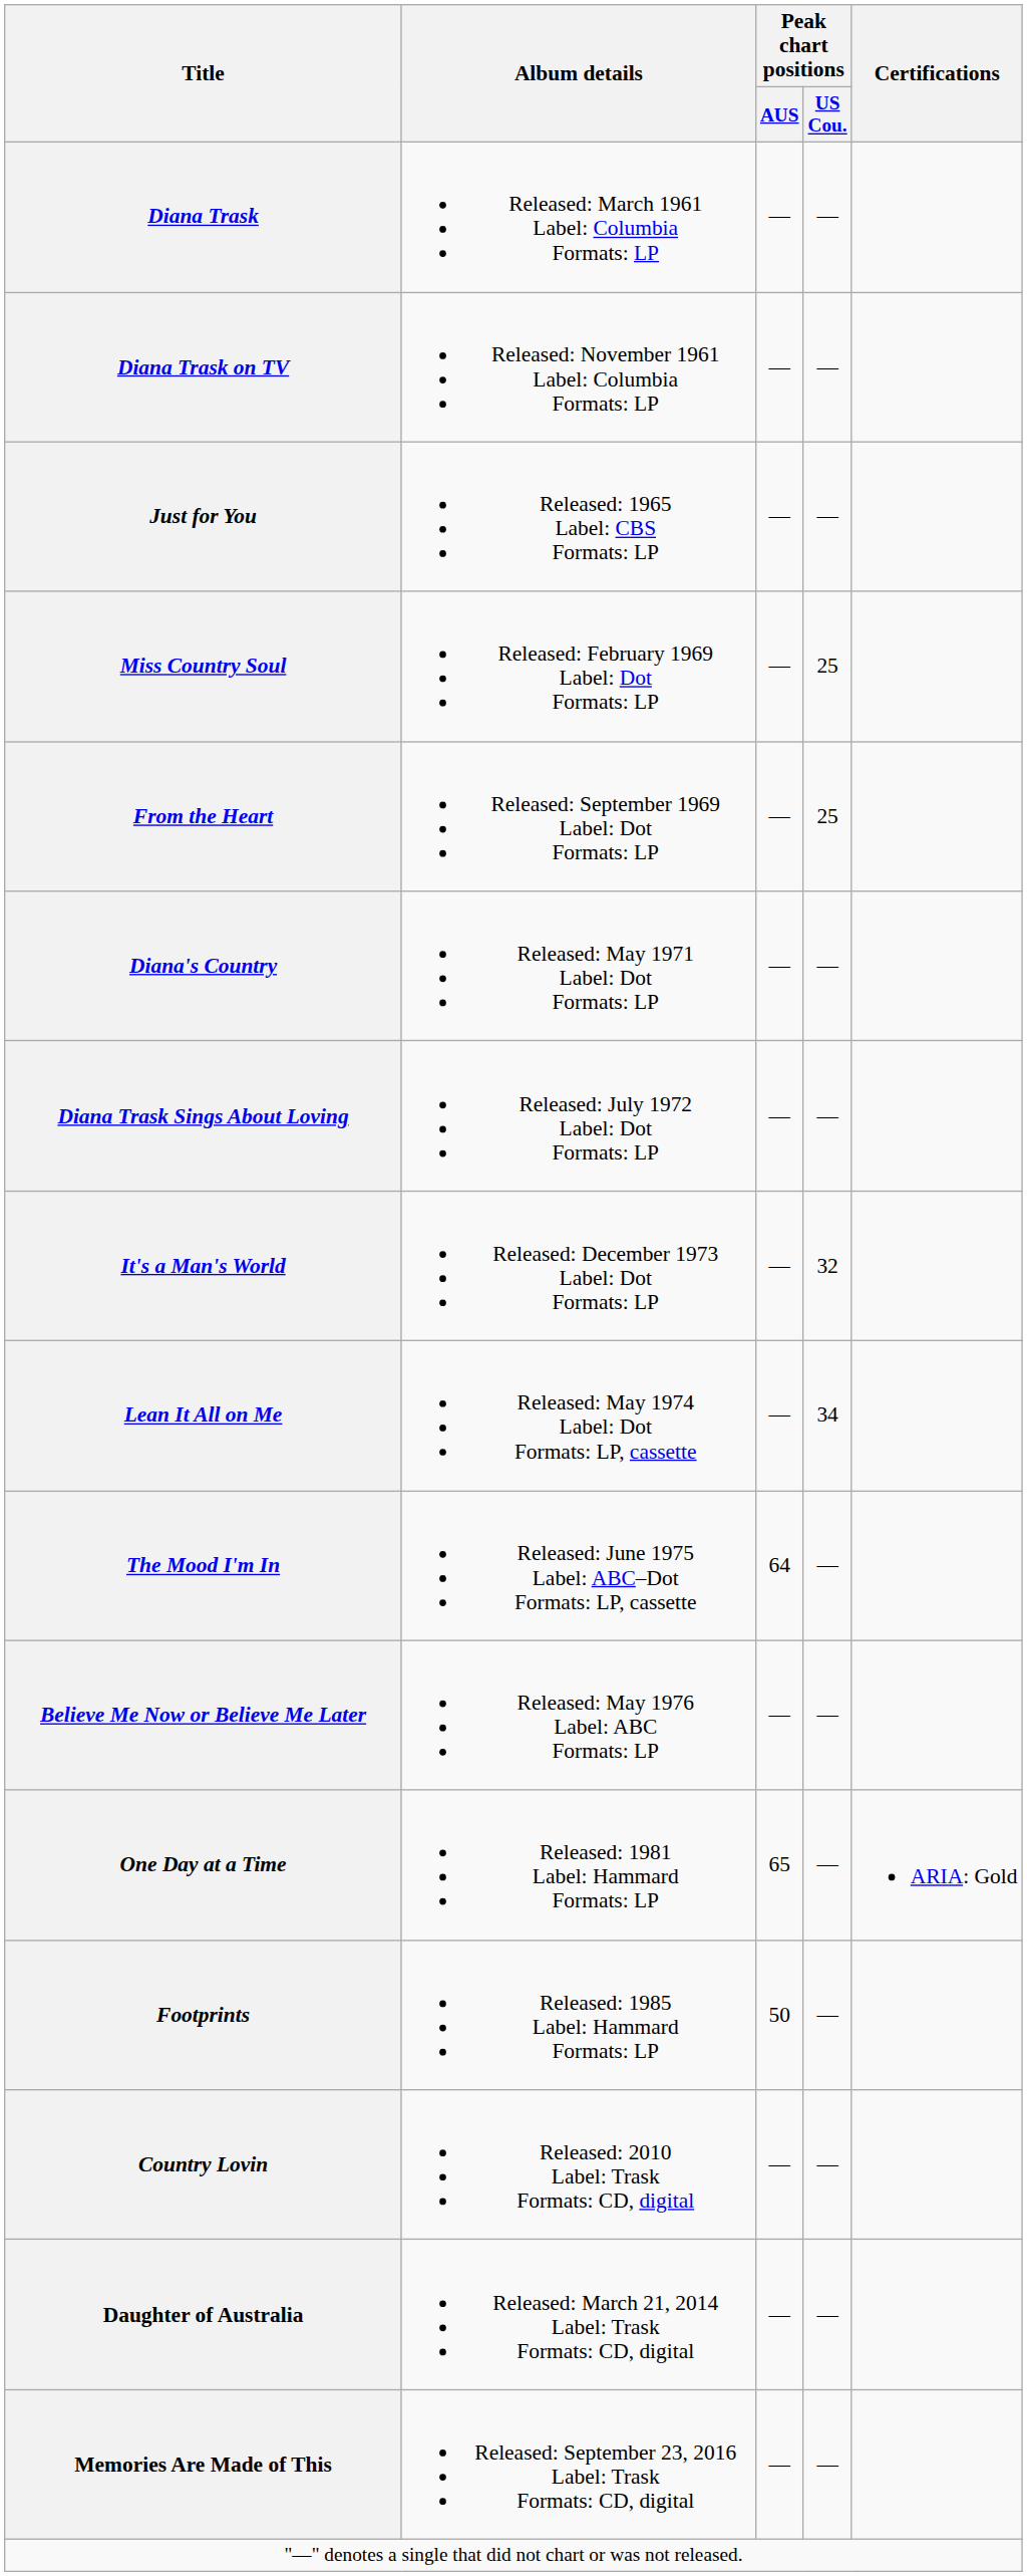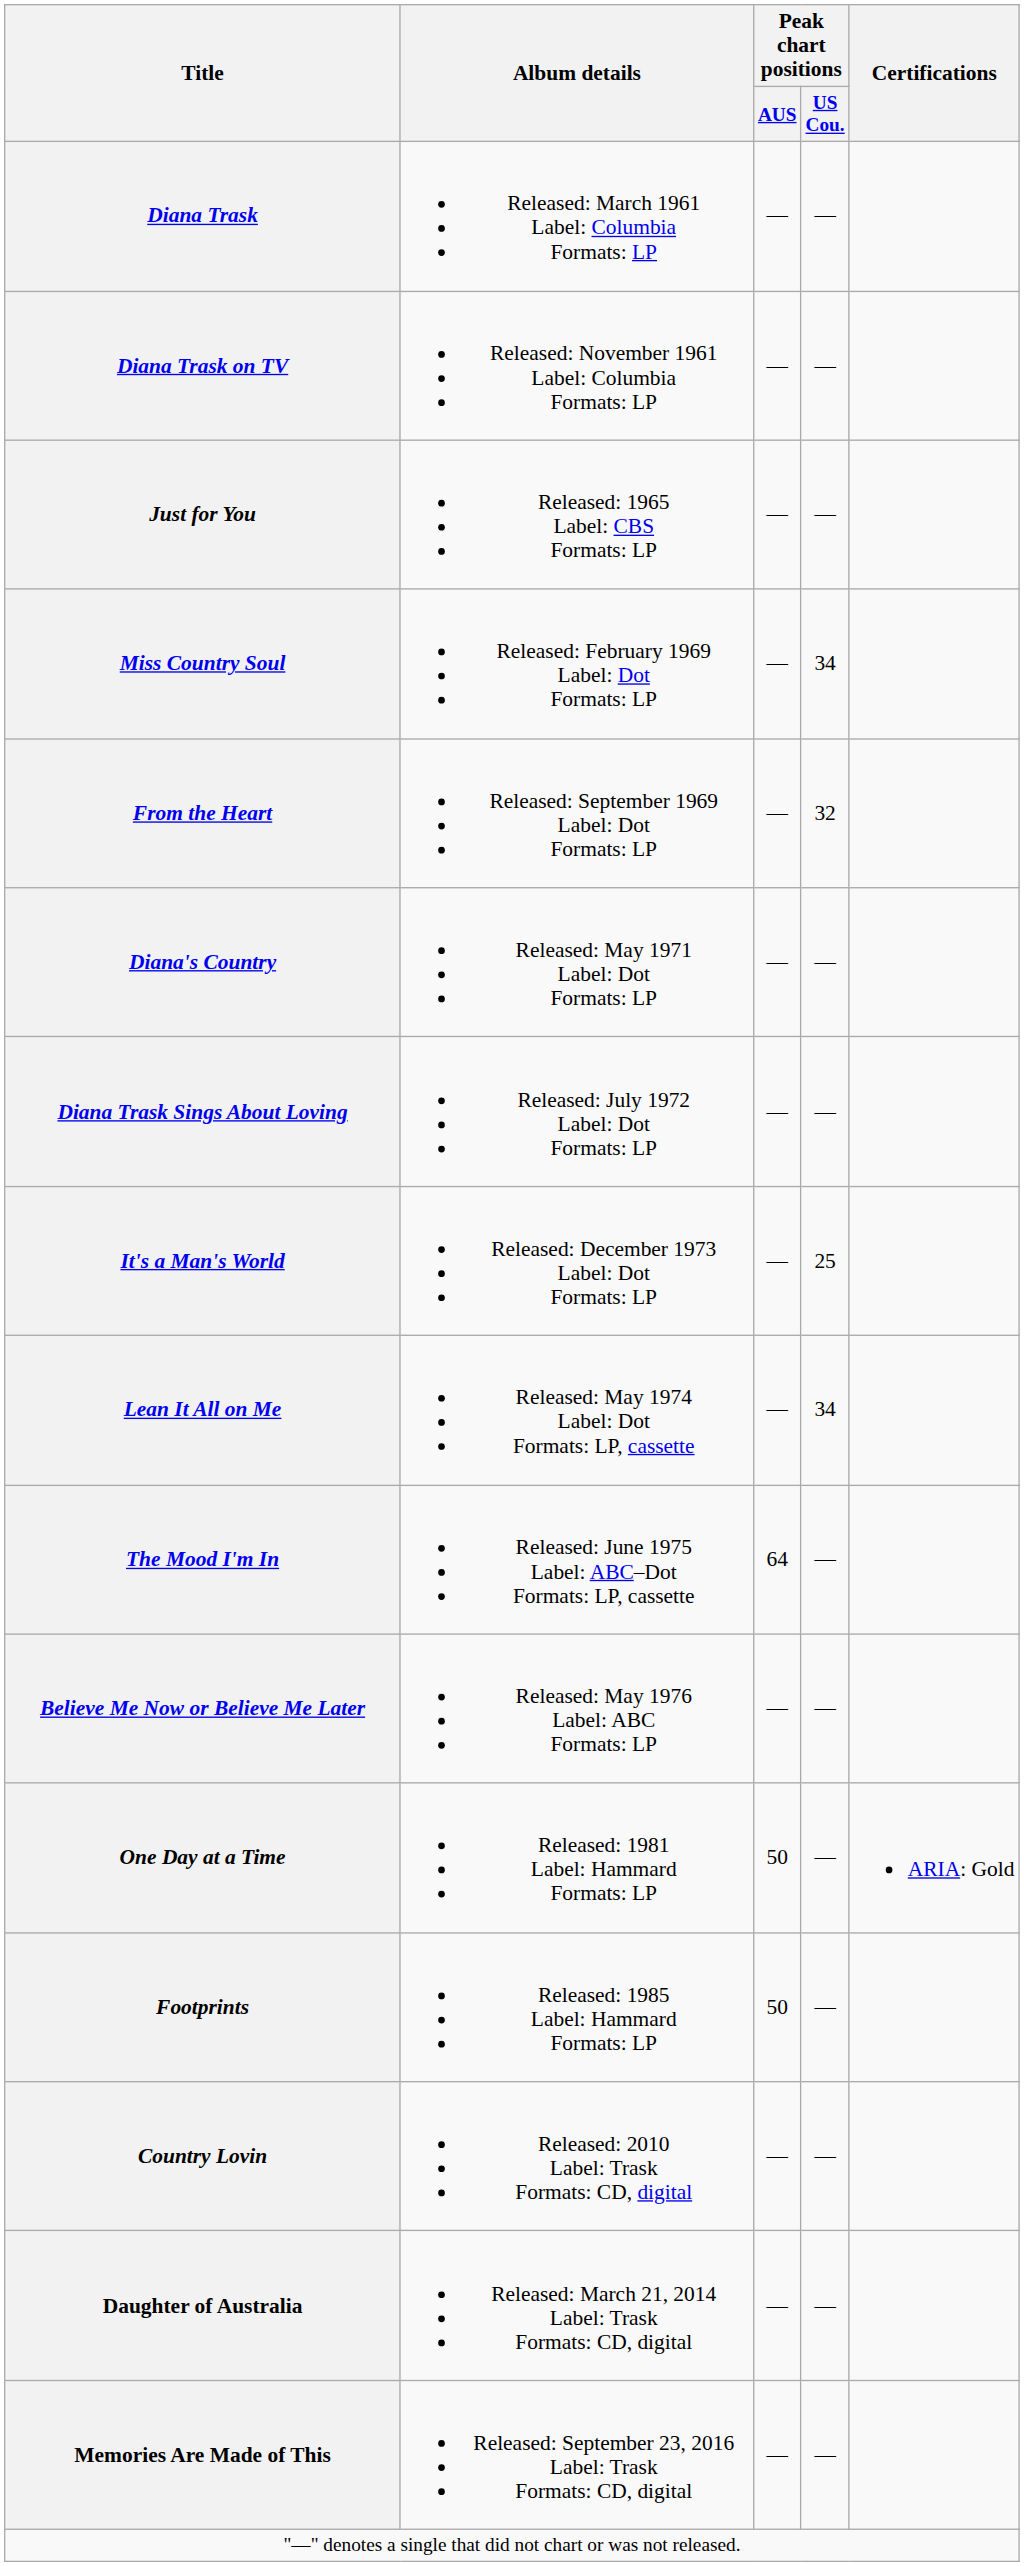 <table class="wikitable plainrowheaders" style="text-align:center;" border="1">
 <tr>
 <th scope="col" rowspan="2" style="width:18em;">Title</th>
 <th scope="col" rowspan="2" style="width:16em;">Album details</th>
 <th scope="col" colspan="2">Peak<br>chart<br>positions</th>
 <th scope="col" rowspan="2">Certifications</th>
 </tr>
 <tr>
 <th scope="col" style="width:2em;font-size:90%;"><a href='#'>AUS</a><br></th>
 <th scope="col" style="width:2em;font-size:90%;"><a href='#'>US<br>Cou.</a><br></th>
 </tr>
 <tr>
 <th scope="row"><em><a href='#'>Diana Trask</a></em></th>
 <td><br><ul><li>Released: March 1961</li><li>Label: <a href='#'>Columbia</a></li><li>Formats: <a href='#'>LP</a></li></ul></td>
 <td>—</td>
 <td>—</td>
 <td></td>
 </tr>
 <tr>
 <th scope="row"><em><a href='#'>Diana Trask on TV</a></em><br></th>
 <td><br><ul><li>Released: November 1961</li><li>Label: Columbia</li><li>Formats: LP</li></ul></td>
 <td>—</td>
 <td>—</td>
 <td></td>
 </tr>
 <tr>
 <th scope="row"><em>Just for You</em></th>
 <td><br><ul><li>Released: 1965</li><li>Label: <a href='#'>CBS</a></li><li>Formats: LP</li></ul></td>
 <td>—</td>
 <td>—</td>
 <td></td>
 </tr>
 <tr>
 <th scope="row"><em><a href='#'>Miss Country Soul</a></em></th>
 <td><br><ul><li>Released: February 1969</li><li>Label: <a href='#'>Dot</a></li><li>Formats: LP</li></ul></td>
 <td>—</td>
-<td>25</td>
+<td>34</td>
 <td></td>
 </tr>
 <tr>
 <th scope="row"><em><a href='#'>From the Heart</a></em></th>
 <td><br><ul><li>Released: September 1969</li><li>Label: Dot</li><li>Formats: LP</li></ul></td>
 <td>—</td>
-<td>25</td>
+<td>32</td>
 <td></td>
 </tr>
 <tr>
 <th scope="row"><em><a href='#'>Diana's Country</a></em></th>
 <td><br><ul><li>Released: May 1971</li><li>Label: Dot</li><li>Formats: LP</li></ul></td>
 <td>—</td>
 <td>—</td>
 <td></td>
 </tr>
 <tr>
 <th scope="row"><em><a href='#'>Diana Trask Sings About Loving</a></em></th>
 <td><br><ul><li>Released: July 1972</li><li>Label: Dot</li><li>Formats: LP</li></ul></td>
 <td>—</td>
 <td>—</td>
 <td></td>
 </tr>
 <tr>
 <th scope="row"><em><a href='#'>It's a Man's World</a></em></th>
 <td><br><ul><li>Released: December 1973</li><li>Label: Dot</li><li>Formats: LP</li></ul></td>
 <td>—</td>
-<td>32</td>
+<td>25</td>
 <td></td>
 </tr>
 <tr>
 <th scope="row"><em><a href='#'>Lean It All on Me</a></em></th>
 <td><br><ul><li>Released: May 1974</li><li>Label: Dot</li><li>Formats: LP, <a href='#'>cassette</a></li></ul></td>
 <td>—</td>
 <td>34</td>
 <td></td>
 </tr>
 <tr>
 <th scope="row"><em><a href='#'>The Mood I'm In</a></em></th>
 <td><br><ul><li>Released: June 1975</li><li>Label: <a href='#'>ABC</a>–Dot</li><li>Formats: LP, cassette</li></ul></td>
 <td>64</td>
 <td>—</td>
 <td></td>
 </tr>
 <tr>
 <th scope="row"><em><a href='#'>Believe Me Now or Believe Me Later</a></em></th>
 <td><br><ul><li>Released: May 1976</li><li>Label: ABC</li><li>Formats: LP</li></ul></td>
 <td>—</td>
 <td>—</td>
 <td></td>
 </tr>
 <tr>
 <th scope="row"><em>One Day at a Time</em></th>
 <td><br><ul><li>Released: 1981</li><li>Label: Hammard</li><li>Formats: LP</li></ul></td>
-<td>65</td>
+<td>50</td>
 <td>—</td>
 <td><br><ul><li><a href='#'>ARIA</a>: Gold</li></ul></td>
 </tr>
 <tr>
 <th scope="row"><em>Footprints</em></th>
 <td><br><ul><li>Released: 1985</li><li>Label: Hammard</li><li>Formats: LP</li></ul></td>
 <td>50</td>
 <td>—</td>
 <td></td>
 </tr>
 <tr>
 <th scope="row"><em>Country Lovin<strong></th>
 <td><br><ul><li>Released: 2010</li><li>Label: Trask</li><li>Formats: CD, <a href='#'>digital</a></li></ul></td>
 <td>—</td>
 <td>—</td>
 <td></td>
 </tr>
 <tr>
 <th scope="row"></em>Daughter of Australia<em></th>
 <td><br><ul><li>Released: March 21, 2014</li><li>Label: Trask</li><li>Formats: CD, digital</li></ul></td>
 <td>—</td>
 <td>—</td>
 <td></td>
 </tr>
 <tr>
 <th scope="row"></em>Memories Are Made of This<em></th>
 <td><br><ul><li>Released: September 23, 2016</li><li>Label: Trask</li><li>Formats: CD, digital</li></ul></td>
 <td>—</td>
 <td>—</td>
 <td></td>
 </tr>
 <tr>
 <td colspan="5" style="font-size:90%">"—" denotes a single that did not chart or was not released.</td>
 </tr>
 </table>
